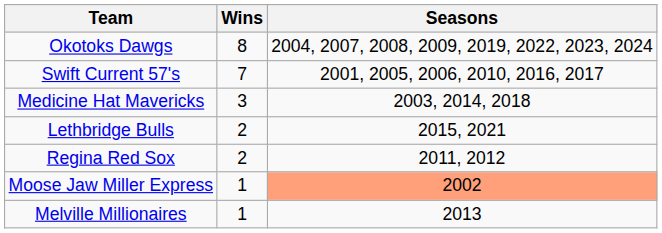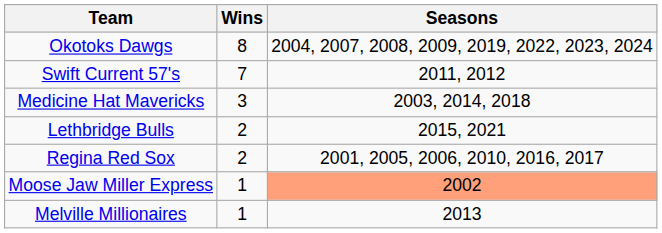 <table class="wikitable">
 <tr style="text-align:center; background:#cccc;">
 <th scope=col>Team</th>
 <th scope=col>Wins</th>
 <th scope=col>Seasons</th>
 </tr>
 <tr style="text-align:center;">
 <td><a href='#'>Okotoks Dawgs</a></td>
 <td>8</td>
 <td>2004, 2007, 2008, 2009, 2019, 2022, 2023, 2024</td>
 </tr>
 <tr style="text-align:center;">
 <td><a href='#'>Swift Current 57's</a></td>
 <td>7</td>
-<td>2001, 2005, 2006, 2010, 2016, 2017</td>
+<td>2011, 2012</td>
 </tr>
 <tr style="text-align:center;">
 <td><a href='#'>Medicine Hat Mavericks</a></td>
 <td>3</td>
 <td>2003, 2014, 2018</td>
 </tr>
 <tr style="text-align:center;">
 <td><a href='#'>Lethbridge Bulls</a></td>
 <td>2</td>
 <td>2015, 2021</td>
 </tr>
 <tr style="text-align:center;">
 <td><a href='#'>Regina Red Sox</a></td>
 <td>2</td>
-<td>2011, 2012</td>
+<td>2001, 2005, 2006, 2010, 2016, 2017</td>
 </tr>
 <tr style="text-align:center;">
 <td><a href='#'>Moose Jaw Miller Express</a></td>
 <td>1</td>
 <td style="background: lightsalmon;">2002</td>
 </tr>
 <tr style="text-align:center;">
 <td><a href='#'>Melville Millionaires</a></td>
 <td>1</td>
 <td>2013</td>
 </tr>
 </table>
